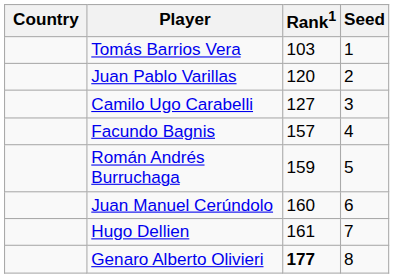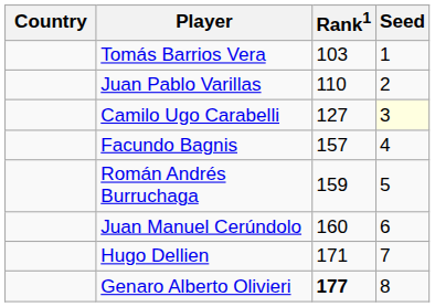 <table class="sortable wikitable">
 <tr>
 <th width="70">Country</th>
 <th width="175">Player</th>
 <th>Rank<sup>1</sup></th>
 <th>Seed</th>
 </tr>
 <tr>
 <td></td>
 <td><a href='#'>Tomás Barrios Vera</a></td>
 <td>103</td>
 <td>1</td>
 </tr>
 <tr>
 <td></td>
 <td><a href='#'>Juan Pablo Varillas</a></td>
-<td>120</td>
+<td>110</td>
 <td>2</td>
 </tr>
 <tr>
 <td></td>
 <td><a href='#'>Camilo Ugo Carabelli</a></td>
 <td>127</td>
-<td>3</td>
+<td style="background: lightyellow;">3</td>
 </tr>
 <tr>
 <td></td>
 <td><a href='#'>Facundo Bagnis</a></td>
 <td>157</td>
 <td>4</td>
 </tr>
 <tr>
 <td></td>
 <td><a href='#'>Román Andrés Burruchaga</a></td>
 <td>159</td>
 <td>5</td>
 </tr>
 <tr>
 <td></td>
 <td><a href='#'>Juan Manuel Cerúndolo</a></td>
 <td>160</td>
 <td>6</td>
 </tr>
 <tr>
 <td></td>
 <td><a href='#'>Hugo Dellien</a></td>
-<td>161</td>
+<td>171</td>
 <td>7</td>
 </tr>
 <tr>
 <td></td>
 <td><a href='#'>Genaro Alberto Olivieri</a></td>
 <td><strong>177</strong></td>
 <td>8</td>
 </tr>
 </table>
